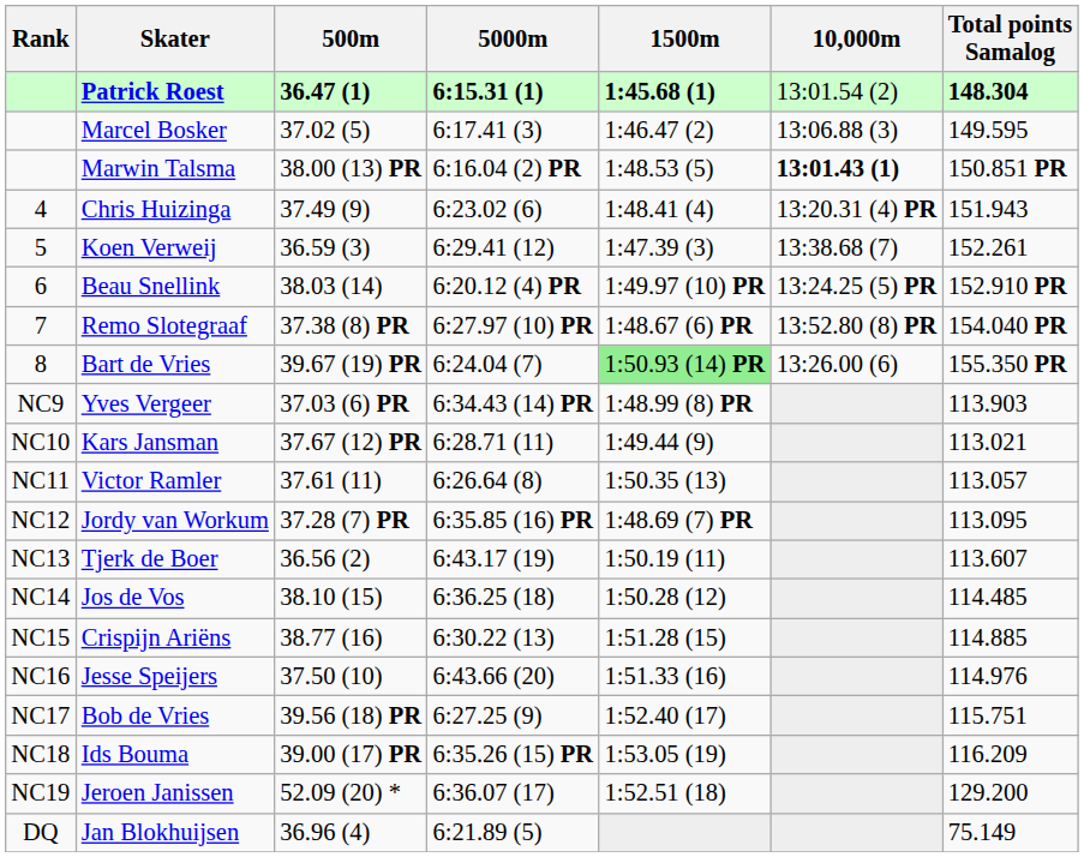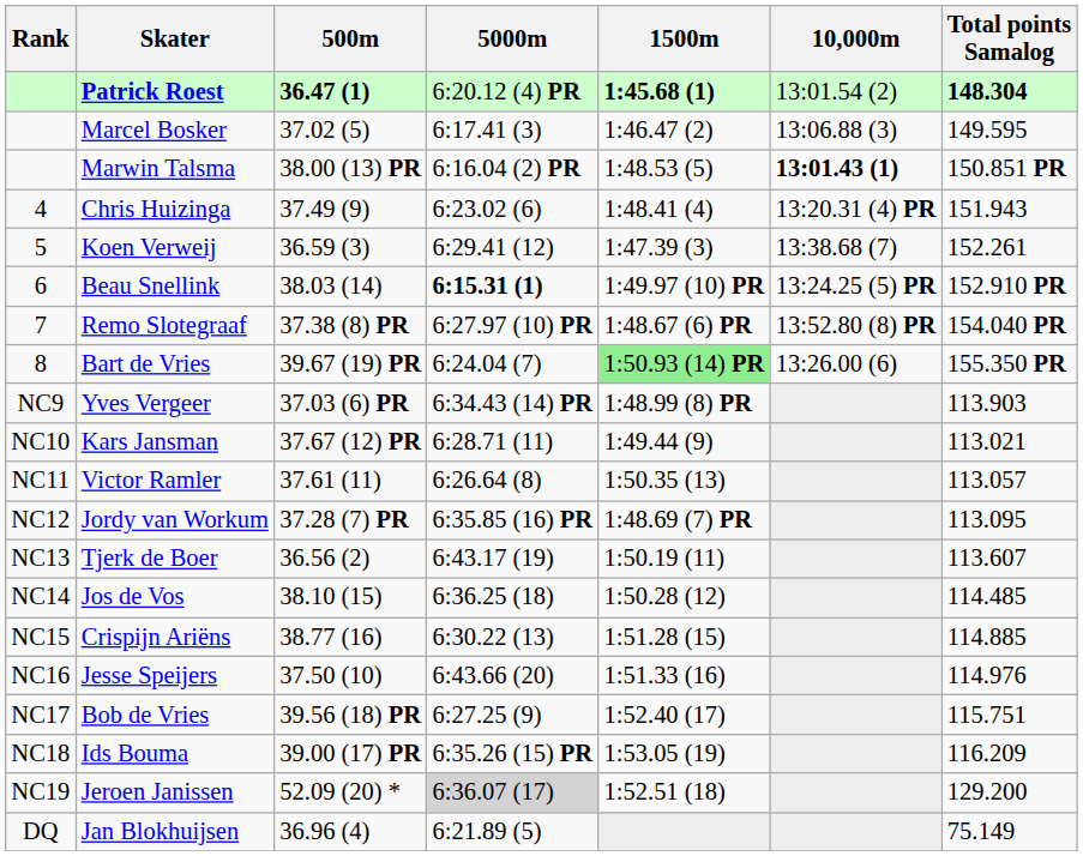 <table class="wikitable sortable">
 <tr>
 <th>Rank</th>
 <th>Skater</th>
 <th>500m</th>
 <th>5000m</th>
 <th>1500m</th>
 <th>10,000m</th>
 <th>Total points <br> Samalog</th>
 </tr>
 <tr bgcolor=ccffcc>
 <td style="text-align:center"></td>
 <td><strong><a href='#'>Patrick Roest</a></strong></td>
 <td><strong>36.47 (1)</strong></td>
-<td><strong>6:15.31 (1)</strong></td>
+<td>6:20.12 (4) <strong>PR</strong></td>
 <td><strong>1:45.68 (1)</strong></td>
 <td>13:01.54 (2)</td>
 <td><strong>148.304</strong></td>
 </tr>
 <tr>
 <td style="text-align:center"></td>
 <td><a href='#'>Marcel Bosker</a></td>
 <td>37.02 (5)</td>
 <td>6:17.41 (3)</td>
 <td>1:46.47 (2)</td>
 <td>13:06.88 (3)</td>
 <td>149.595</td>
 </tr>
 <tr>
 <td style="text-align:center"></td>
 <td><a href='#'>Marwin Talsma</a></td>
 <td>38.00 (13) <strong>PR</strong></td>
 <td>6:16.04 (2) <strong>PR</strong></td>
 <td>1:48.53 (5)</td>
 <td><strong>13:01.43 (1)</strong></td>
 <td>150.851 <strong>PR</strong></td>
 </tr>
 <tr>
 <td style="text-align:center">4</td>
 <td><a href='#'>Chris Huizinga</a></td>
 <td>37.49 (9)</td>
 <td>6:23.02 (6)</td>
 <td>1:48.41 (4)</td>
 <td>13:20.31 (4) <strong>PR</strong></td>
 <td>151.943</td>
 </tr>
 <tr>
 <td style="text-align:center">5</td>
 <td><a href='#'>Koen Verweij</a></td>
 <td>36.59 (3)</td>
 <td>6:29.41 (12)</td>
 <td>1:47.39 (3)</td>
 <td>13:38.68 (7)</td>
 <td>152.261</td>
 </tr>
 <tr>
 <td style="text-align:center">6</td>
 <td><a href='#'>Beau Snellink</a></td>
 <td>38.03 (14)</td>
-<td>6:20.12 (4) <strong>PR</strong></td>
+<td><strong>6:15.31 (1)</strong></td>
 <td>1:49.97 (10) <strong>PR</strong></td>
 <td>13:24.25 (5) <strong>PR</strong></td>
 <td>152.910 <strong>PR</strong></td>
 </tr>
 <tr>
 <td style="text-align:center">7</td>
 <td><a href='#'>Remo Slotegraaf</a></td>
 <td>37.38 (8) <strong>PR</strong></td>
 <td>6:27.97 (10) <strong>PR</strong></td>
 <td>1:48.67 (6) <strong>PR</strong></td>
 <td>13:52.80 (8) <strong>PR</strong></td>
 <td>154.040 <strong>PR</strong></td>
 </tr>
 <tr>
 <td style="text-align:center">8</td>
 <td><a href='#'>Bart de Vries</a></td>
 <td>39.67 (19) <strong>PR</strong></td>
 <td>6:24.04 (7)</td>
 <td style="background: lightgreen;">1:50.93 (14) <strong>PR</strong></td>
 <td>13:26.00 (6)</td>
 <td>155.350 <strong>PR</strong></td>
 </tr>
 <tr>
 <td style="text-align:center">NC9</td>
 <td><a href='#'>Yves Vergeer</a></td>
 <td>37.03 (6) <strong>PR</strong></td>
 <td>6:34.43 (14) <strong>PR</strong></td>
 <td>1:48.99 (8) <strong>PR</strong></td>
 <td bgcolor=#EEEEEE></td>
 <td>113.903</td>
 </tr>
 <tr>
 <td style="text-align:center">NC10</td>
 <td><a href='#'>Kars Jansman</a></td>
 <td>37.67 (12) <strong>PR</strong></td>
 <td>6:28.71 (11)</td>
 <td>1:49.44 (9)</td>
 <td bgcolor=#EEEEEE></td>
 <td>113.021</td>
 </tr>
 <tr>
 <td style="text-align:center">NC11</td>
 <td><a href='#'>Victor Ramler</a></td>
 <td>37.61 (11)</td>
 <td>6:26.64 (8)</td>
 <td>1:50.35 (13)</td>
 <td bgcolor=#EEEEEE></td>
 <td>113.057</td>
 </tr>
 <tr>
 <td style="text-align:center">NC12</td>
 <td><a href='#'>Jordy van Workum</a></td>
 <td>37.28 (7) <strong>PR</strong></td>
 <td>6:35.85 (16) <strong>PR</strong></td>
 <td>1:48.69 (7) <strong>PR</strong></td>
 <td bgcolor=#EEEEEE></td>
 <td>113.095</td>
 </tr>
 <tr>
 <td style="text-align:center">NC13</td>
 <td><a href='#'>Tjerk de Boer</a></td>
 <td>36.56 (2)</td>
 <td>6:43.17 (19)</td>
 <td>1:50.19 (11)</td>
 <td bgcolor=#EEEEEE></td>
 <td>113.607</td>
 </tr>
 <tr>
 <td style="text-align:center">NC14</td>
 <td><a href='#'>Jos de Vos</a></td>
 <td>38.10 (15)</td>
 <td>6:36.25 (18)</td>
 <td>1:50.28 (12)</td>
 <td bgcolor=#EEEEEE></td>
 <td>114.485</td>
 </tr>
 <tr>
 <td style="text-align:center">NC15</td>
 <td><a href='#'>Crispijn Ariëns</a></td>
 <td>38.77 (16)</td>
 <td>6:30.22 (13)</td>
 <td>1:51.28 (15)</td>
 <td bgcolor=#EEEEEE></td>
 <td>114.885</td>
 </tr>
 <tr>
 <td style="text-align:center">NC16</td>
 <td><a href='#'>Jesse Speijers</a></td>
 <td>37.50 (10)</td>
 <td>6:43.66 (20)</td>
 <td>1:51.33 (16)</td>
 <td bgcolor=#EEEEEE></td>
 <td>114.976</td>
 </tr>
 <tr>
 <td style="text-align:center">NC17</td>
 <td><a href='#'>Bob de Vries</a></td>
 <td>39.56 (18) <strong>PR</strong></td>
 <td>6:27.25 (9)</td>
 <td>1:52.40 (17)</td>
 <td bgcolor=#EEEEEE></td>
 <td>115.751</td>
 </tr>
 <tr>
 <td style="text-align:center">NC18</td>
 <td><a href='#'>Ids Bouma</a></td>
 <td>39.00 (17) <strong>PR</strong></td>
 <td>6:35.26 (15) <strong>PR</strong></td>
 <td>1:53.05 (19)</td>
 <td bgcolor=#EEEEEE></td>
 <td>116.209</td>
 </tr>
 <tr>
 <td style="text-align:center">NC19</td>
 <td><a href='#'>Jeroen Janissen</a></td>
 <td>52.09 (20) *</td>
-<td>6:36.07 (17)</td>
+<td style="background: lightgrey;">6:36.07 (17)</td>
 <td>1:52.51 (18)</td>
 <td bgcolor=#EEEEEE></td>
 <td>129.200</td>
 </tr>
 <tr>
 <td style="text-align:center">DQ</td>
 <td><a href='#'>Jan Blokhuijsen</a></td>
 <td>36.96 (4)</td>
 <td>6:21.89 (5)</td>
 <td bgcolor=#EEEEEE></td>
 <td bgcolor=#EEEEEE></td>
 <td>75.149</td>
 </tr>
 </table>
